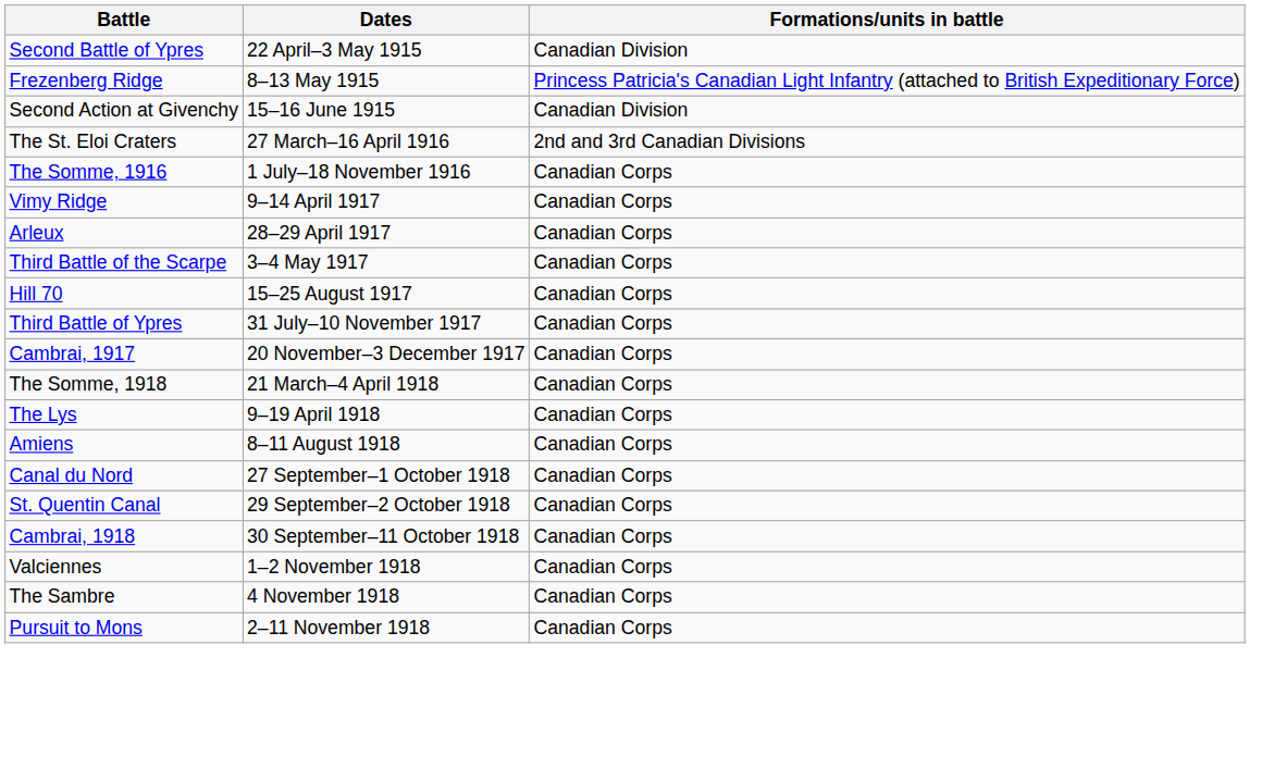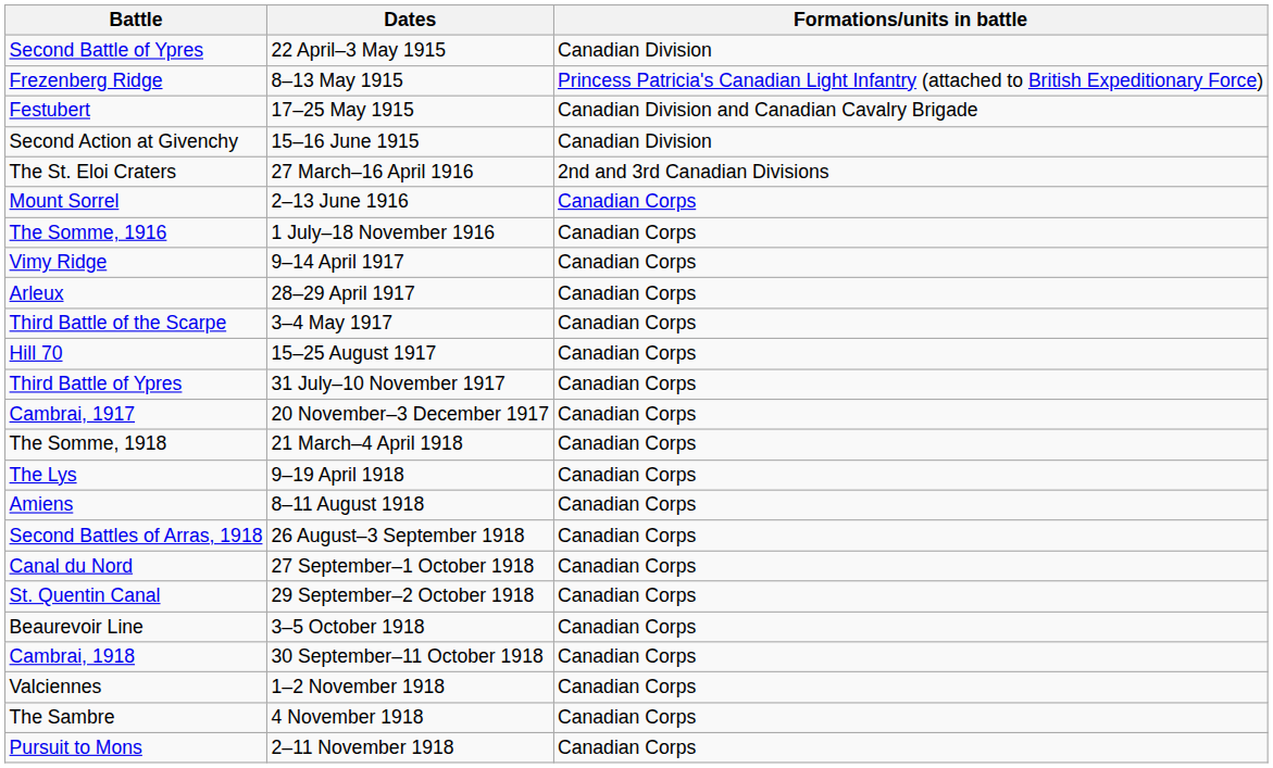 <table class=wikitable>
 <tr>
 <th scope=col>Battle</th>
 <th scope=col>Dates</th>
 <th scope=col>Formations/units in battle</th>
 </tr>
 <tr>
 <td><a href='#'>Second Battle of Ypres</a></td>
 <td>22 April–3 May 1915</td>
 <td>Canadian Division</td>
 </tr>
 <tr>
 <td><a href='#'>Frezenberg Ridge</a></td>
 <td>8–13 May 1915</td>
 <td><a href='#'>Princess Patricia's Canadian Light Infantry</a> (attached to <a href='#'>British Expeditionary Force</a>)</td>
 </tr>
 <tr>
+<td><a href='#'>Festubert</a></td>
+<td>17–25 May 1915</td>
+<td>Canadian Division and Canadian Cavalry Brigade</td>
+</tr>
+<tr>
 <td>Second Action at Givenchy</td>
 <td>15–16 June 1915</td>
 <td>Canadian Division</td>
 </tr>
 <tr>
 <td>The St. Eloi Craters</td>
 <td>27 March–16 April 1916</td>
 <td>2nd and 3rd Canadian Divisions</td>
+</tr>
+<tr>
+<td><a href='#'>Mount Sorrel</a></td>
+<td>2–13 June 1916</td>
+<td><a href='#'>Canadian Corps</a></td>
 </tr>
 <tr>
 <td><a href='#'>The Somme, 1916</a></td>
 <td>1 July–18 November 1916</td>
 <td>Canadian Corps</td>
 </tr>
 <tr>
 <td><a href='#'>Vimy Ridge</a></td>
 <td>9–14 April 1917</td>
 <td>Canadian Corps</td>
 </tr>
 <tr>
 <td><a href='#'>Arleux</a></td>
 <td>28–29 April 1917</td>
 <td>Canadian Corps</td>
 </tr>
 <tr>
 <td><a href='#'>Third Battle of the Scarpe</a></td>
 <td>3–4 May 1917</td>
 <td>Canadian Corps</td>
 </tr>
 <tr>
 <td><a href='#'>Hill 70</a></td>
 <td>15–25 August 1917</td>
 <td>Canadian Corps</td>
 </tr>
 <tr>
 <td><a href='#'>Third Battle of Ypres</a></td>
 <td>31 July–10 November 1917</td>
 <td>Canadian Corps</td>
 </tr>
 <tr>
 <td><a href='#'>Cambrai, 1917</a></td>
 <td>20 November–3 December 1917</td>
 <td>Canadian Corps</td>
 </tr>
 <tr>
 <td>The Somme, 1918</td>
 <td>21 March–4 April 1918</td>
 <td>Canadian Corps</td>
 </tr>
 <tr>
 <td><a href='#'>The Lys</a></td>
 <td>9–19 April 1918</td>
 <td>Canadian Corps</td>
 </tr>
 <tr>
 <td><a href='#'>Amiens</a></td>
 <td>8–11 August 1918</td>
 <td>Canadian Corps</td>
 </tr>
 <tr>
+<td><a href='#'>Second Battles of Arras, 1918</a></td>
+<td>26 August–3 September 1918</td>
+<td>Canadian Corps</td>
+</tr>
+<tr>
 <td><a href='#'>Canal du Nord</a></td>
 <td>27 September–1 October 1918</td>
 <td>Canadian Corps</td>
 </tr>
 <tr>
 <td><a href='#'>St. Quentin Canal</a></td>
 <td>29 September–2 October 1918</td>
+<td>Canadian Corps</td>
+</tr>
+<tr>
+<td>Beaurevoir Line</td>
+<td>3–5 October 1918</td>
 <td>Canadian Corps</td>
 </tr>
 <tr>
 <td><a href='#'>Cambrai, 1918</a></td>
 <td>30 September–11 October 1918</td>
 <td>Canadian Corps</td>
 </tr>
 <tr>
 <td>Valciennes</td>
 <td>1–2 November 1918</td>
 <td>Canadian Corps</td>
 </tr>
 <tr>
 <td>The Sambre</td>
 <td>4 November 1918</td>
 <td>Canadian Corps</td>
 </tr>
 <tr>
 <td><a href='#'>Pursuit to Mons</a></td>
 <td>2–11 November 1918</td>
 <td>Canadian Corps</td>
 </tr>
 </table>
